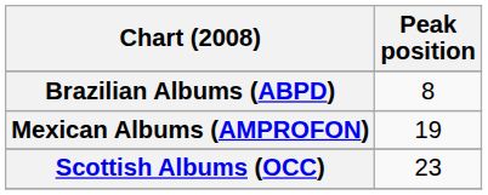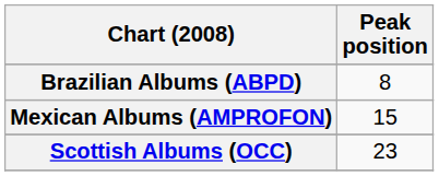 <table class="wikitable sortable plainrowheaders" style="text-align:center">
 <tr>
 <th scope="col">Chart (2008)</th>
 <th scope="col">Peak<br>position</th>
 </tr>
 <tr>
 </tr>
 <tr>
 </tr>
 <tr>
 </tr>
 <tr>
 </tr>
 <tr>
 <th scope="row">Brazilian Albums (<a href='#'>ABPD</a>)</th>
 <td>8</td>
 </tr>
 <tr>
 </tr>
 <tr>
 </tr>
 <tr>
 </tr>
 <tr>
 </tr>
 <tr>
 </tr>
 <tr>
 </tr>
 <tr>
 </tr>
 <tr>
 <th scope="row">Mexican Albums (<a href='#'>AMPROFON</a>)</th>
-<td>19</td>
+<td>15</td>
 </tr>
 <tr>
 </tr>
 <tr>
 <th scope="row"><a href='#'>Scottish Albums</a> (<a href='#'>OCC</a>)</th>
 <td>23</td>
 </tr>
 <tr>
 </tr>
 <tr>
 </tr>
 <tr>
 </tr>
 <tr>
 </tr>
 <tr>
 </tr>
 <tr>
 </tr>
 <tr>
 </tr>
 </table>
